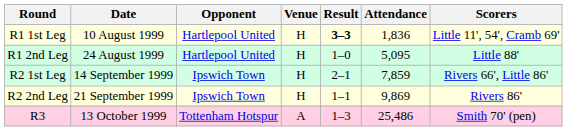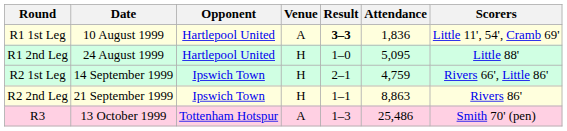 <table class= "wikitable " style="font-size:100%; text-align:center">
 <tr>
 <th>Round</th>
 <th>Date</th>
 <th>Opponent</th>
 <th>Venue</th>
 <th>Result</th>
 <th>Attendance</th>
 <th>Scorers</th>
 </tr>
 <tr bgcolor="#ffffdd">
 <td>R1 1st Leg</td>
 <td>10 August 1999</td>
 <td><a href='#'>Hartlepool United</a></td>
-<td>H</td>
+<td>A</td>
 <td><strong>3–3</strong></td>
 <td>1,836</td>
 <td><a href='#'>Little</a> 11', 54', <a href='#'>Cramb</a> 69'</td>
 </tr>
 <tr bgcolor="#d0ffe3">
 <td>R1 2nd Leg</td>
 <td>24 August 1999</td>
 <td><a href='#'>Hartlepool United</a></td>
 <td>H</td>
 <td>1–0</td>
 <td>5,095</td>
 <td><a href='#'>Little</a> 88'</td>
 </tr>
 <tr bgcolor="#d0ffe3">
 <td>R2 1st Leg</td>
 <td>14 September 1999</td>
 <td><a href='#'>Ipswich Town</a></td>
 <td>H</td>
 <td>2–1</td>
-<td>7,859</td>
+<td>4,759</td>
 <td><a href='#'>Rivers</a> 66', <a href='#'>Little</a> 86'</td>
 </tr>
 <tr bgcolor="#ffffdd">
 <td>R2 2nd Leg</td>
 <td>21 September 1999</td>
 <td><a href='#'>Ipswich Town</a></td>
 <td>H</td>
 <td>1–1</td>
-<td>9,869</td>
+<td>8,863</td>
 <td><a href='#'>Rivers</a> 86'</td>
 </tr>
 <tr bgcolor="#ffd0e3">
 <td>R3</td>
 <td>13 October 1999</td>
 <td><a href='#'>Tottenham Hotspur</a></td>
 <td>A</td>
 <td>1–3</td>
 <td>25,486</td>
 <td><a href='#'>Smith</a> 70' (pen)</td>
 </tr>
 </table>
